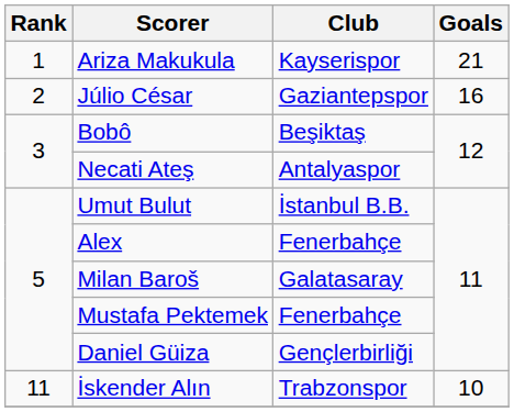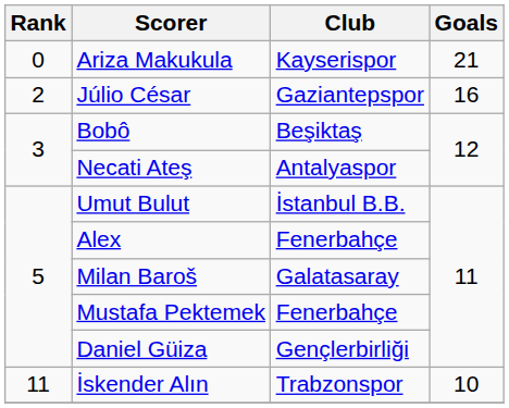 <table class="wikitable">
 <tr>
 <th>Rank</th>
 <th>Scorer</th>
 <th>Club</th>
 <th>Goals</th>
 </tr>
 <tr>
-<td align=center>1</td>
+<td align=center>0</td>
 <td> <a href='#'>Ariza Makukula</a></td>
 <td><a href='#'>Kayserispor</a></td>
 <td align=center>21</td>
 </tr>
 <tr>
 <td align=center>2</td>
 <td> <a href='#'>Júlio César</a></td>
 <td><a href='#'>Gaziantepspor</a></td>
 <td align=center>16</td>
 </tr>
 <tr>
 <td rowspan=2 align=center>3</td>
 <td> <a href='#'>Bobô</a></td>
 <td><a href='#'>Beşiktaş</a></td>
 <td rowspan=2 align=center>12</td>
 </tr>
 <tr>
 <td> <a href='#'>Necati Ateş</a></td>
 <td><a href='#'>Antalyaspor</a></td>
 </tr>
 <tr>
 <td rowspan=5 align=center>5</td>
 <td> <a href='#'>Umut Bulut</a></td>
 <td><a href='#'>İstanbul B.B.</a></td>
 <td rowspan=5 align=center>11</td>
 </tr>
 <tr>
 <td> <a href='#'>Alex</a></td>
 <td><a href='#'>Fenerbahçe</a></td>
 </tr>
 <tr>
 <td> <a href='#'>Milan Baroš</a></td>
 <td><a href='#'>Galatasaray</a></td>
 </tr>
 <tr>
 <td> <a href='#'>Mustafa Pektemek</a></td>
 <td><a href='#'>Fenerbahçe</a></td>
 </tr>
 <tr>
 <td> <a href='#'>Daniel Güiza</a></td>
 <td><a href='#'>Gençlerbirliği</a></td>
 </tr>
 <tr>
 <td align=center>11</td>
 <td> <a href='#'>İskender Alın</a></td>
 <td><a href='#'>Trabzonspor</a></td>
 <td align=center>10</td>
 </tr>
 <tr>
 </tr>
 </table>
